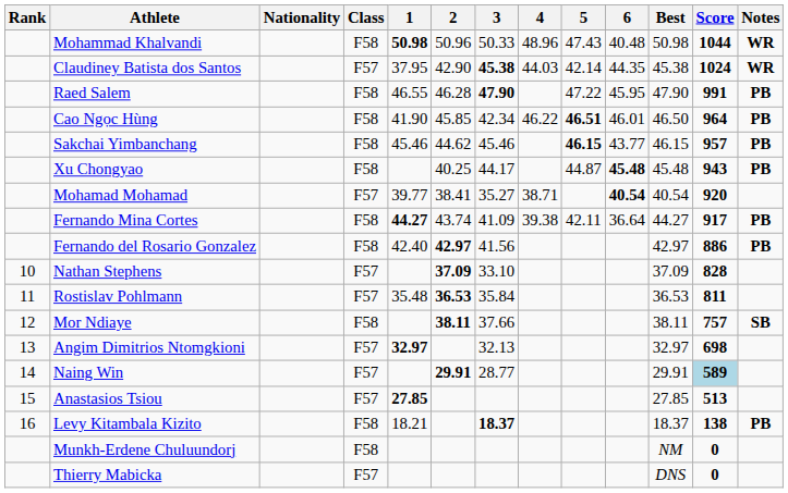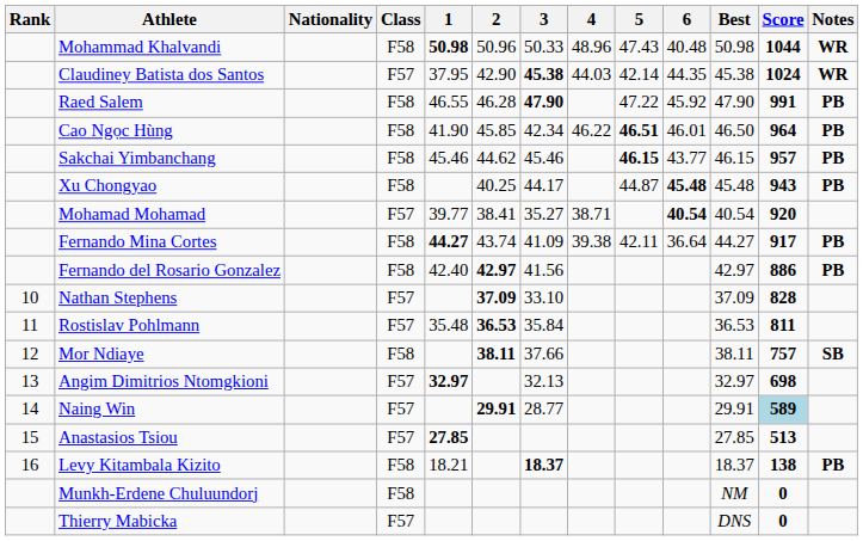 <table class="wikitable sortable" style="text-align:center">
 <tr>
 <th>Rank</th>
 <th>Athlete</th>
 <th>Nationality</th>
 <th>Class</th>
 <th width="25">1</th>
 <th width="25">2</th>
 <th width="25">3</th>
 <th width="25">4</th>
 <th width="25">5</th>
 <th width="25">6</th>
 <th>Best</th>
 <th><a href='#'>Score</a></th>
 <th>Notes</th>
 </tr>
 <tr>
 <td></td>
 <td style="text-align:left;"><a href='#'>Mohammad Khalvandi</a></td>
 <td style="text-align:left;"></td>
 <td>F58</td>
 <td><strong>50.98</strong></td>
 <td>50.96</td>
 <td>50.33</td>
 <td>48.96</td>
 <td>47.43</td>
 <td>40.48</td>
 <td>50.98</td>
 <td><strong>1044</strong></td>
 <td><strong>WR</strong></td>
 </tr>
 <tr>
 <td></td>
 <td style="text-align:left;"><a href='#'>Claudiney Batista dos Santos</a></td>
 <td style="text-align:left;"></td>
 <td>F57</td>
 <td>37.95</td>
 <td>42.90</td>
 <td><strong>45.38</strong></td>
 <td>44.03</td>
 <td>42.14</td>
 <td>44.35</td>
 <td>45.38</td>
 <td><strong>1024</strong></td>
 <td><strong>WR</strong></td>
 </tr>
 <tr>
 <td></td>
 <td style="text-align:left;"><a href='#'>Raed Salem</a></td>
 <td style="text-align:left;"></td>
 <td>F58</td>
 <td>46.55</td>
 <td>46.28</td>
 <td><strong>47.90</strong></td>
 <td></td>
 <td>47.22</td>
-<td>45.95</td>
+<td>45.92</td>
 <td>47.90</td>
 <td><strong>991</strong></td>
 <td><strong>PB</strong></td>
 </tr>
 <tr>
 <td></td>
 <td style="text-align:left;"><a href='#'>Cao Ngọc Hùng</a></td>
 <td style="text-align:left;"></td>
 <td>F58</td>
 <td>41.90</td>
 <td>45.85</td>
 <td>42.34</td>
 <td>46.22</td>
 <td><strong>46.51</strong></td>
 <td>46.01</td>
 <td>46.50</td>
 <td><strong>964</strong></td>
 <td><strong>PB</strong></td>
 </tr>
 <tr>
 <td></td>
 <td style="text-align:left;"><a href='#'>Sakchai Yimbanchang</a></td>
 <td style="text-align:left;"></td>
 <td>F58</td>
 <td>45.46</td>
 <td>44.62</td>
 <td>45.46</td>
 <td></td>
 <td><strong>46.15</strong></td>
 <td>43.77</td>
 <td>46.15</td>
 <td><strong>957</strong></td>
 <td><strong>PB</strong></td>
 </tr>
 <tr>
 <td></td>
 <td style="text-align:left;"><a href='#'>Xu Chongyao</a></td>
 <td style="text-align:left;"></td>
 <td>F58</td>
 <td></td>
 <td>40.25</td>
 <td>44.17</td>
 <td></td>
 <td>44.87</td>
 <td><strong>45.48</strong></td>
 <td>45.48</td>
 <td><strong>943</strong></td>
 <td><strong>PB</strong></td>
 </tr>
 <tr>
 <td></td>
 <td style="text-align:left;"><a href='#'>Mohamad Mohamad</a></td>
 <td style="text-align:left;"></td>
 <td>F57</td>
 <td>39.77</td>
 <td>38.41</td>
 <td>35.27</td>
 <td>38.71</td>
 <td></td>
 <td><strong>40.54</strong></td>
 <td>40.54</td>
 <td><strong>920</strong></td>
 <td></td>
 </tr>
 <tr>
 <td></td>
 <td style="text-align:left;"><a href='#'>Fernando Mina Cortes</a></td>
 <td style="text-align:left;"></td>
 <td>F58</td>
 <td><strong>44.27</strong></td>
 <td>43.74</td>
 <td>41.09</td>
 <td>39.38</td>
 <td>42.11</td>
 <td>36.64</td>
 <td>44.27</td>
 <td><strong>917</strong></td>
 <td><strong>PB</strong></td>
 </tr>
 <tr>
 <td></td>
 <td style="text-align:left;"><a href='#'>Fernando del Rosario Gonzalez</a></td>
 <td style="text-align:left;"></td>
 <td>F58</td>
 <td>42.40</td>
 <td><strong>42.97</strong></td>
 <td>41.56</td>
 <td></td>
 <td></td>
 <td></td>
 <td>42.97</td>
 <td><strong>886</strong></td>
 <td><strong>PB</strong></td>
 </tr>
 <tr>
 <td>10</td>
 <td style="text-align:left;"><a href='#'>Nathan Stephens</a></td>
 <td style="text-align:left;"></td>
 <td>F57</td>
 <td></td>
 <td><strong>37.09</strong></td>
 <td>33.10</td>
 <td></td>
 <td></td>
 <td></td>
 <td>37.09</td>
 <td><strong>828</strong></td>
 <td></td>
 </tr>
 <tr>
 <td>11</td>
 <td style="text-align:left;"><a href='#'>Rostislav Pohlmann</a></td>
 <td style="text-align:left;"></td>
 <td>F57</td>
 <td>35.48</td>
 <td><strong>36.53</strong></td>
 <td>35.84</td>
 <td></td>
 <td></td>
 <td></td>
 <td>36.53</td>
 <td><strong>811</strong></td>
 <td></td>
 </tr>
 <tr>
 <td>12</td>
 <td style="text-align:left;"><a href='#'>Mor Ndiaye</a></td>
 <td style="text-align:left;"></td>
 <td>F58</td>
 <td></td>
 <td><strong>38.11</strong></td>
 <td>37.66</td>
 <td></td>
 <td></td>
 <td></td>
 <td>38.11</td>
 <td><strong>757</strong></td>
 <td><strong>SB</strong></td>
 </tr>
 <tr>
 <td>13</td>
 <td style="text-align:left;"><a href='#'>Angim Dimitrios Ntomgkioni</a></td>
 <td style="text-align:left;"></td>
 <td>F57</td>
 <td><strong>32.97</strong></td>
 <td></td>
 <td>32.13</td>
 <td></td>
 <td></td>
 <td></td>
 <td>32.97</td>
 <td><strong>698</strong></td>
 <td></td>
 </tr>
 <tr>
 <td>14</td>
 <td style="text-align:left;"><a href='#'>Naing Win</a></td>
 <td style="text-align:left;"></td>
 <td>F57</td>
 <td></td>
 <td><strong>29.91</strong></td>
 <td>28.77</td>
 <td></td>
 <td></td>
 <td></td>
 <td>29.91</td>
 <td style="background: lightblue;"><strong>589</strong></td>
 <td></td>
 </tr>
 <tr>
 <td>15</td>
 <td style="text-align:left;"><a href='#'>Anastasios Tsiou</a></td>
 <td style="text-align:left;"></td>
 <td>F57</td>
 <td><strong>27.85</strong></td>
 <td></td>
 <td></td>
 <td></td>
 <td></td>
 <td></td>
 <td>27.85</td>
 <td><strong>513</strong></td>
 <td></td>
 </tr>
 <tr>
 <td>16</td>
 <td style="text-align:left;"><a href='#'>Levy Kitambala Kizito</a></td>
 <td style="text-align:left;"></td>
 <td>F58</td>
 <td>18.21</td>
 <td></td>
 <td><strong>18.37</strong></td>
 <td></td>
 <td></td>
 <td></td>
 <td>18.37</td>
 <td><strong>138</strong></td>
 <td><strong>PB</strong></td>
 </tr>
 <tr>
 <td></td>
 <td style="text-align:left;"><a href='#'>Munkh-Erdene Chuluundorj</a></td>
 <td style="text-align:left;"></td>
 <td>F58</td>
 <td></td>
 <td></td>
 <td></td>
 <td></td>
 <td></td>
 <td></td>
 <td><em>NM</em></td>
 <td><strong>0</strong></td>
 <td></td>
 </tr>
 <tr>
 <td></td>
 <td style="text-align:left;"><a href='#'>Thierry Mabicka</a></td>
 <td style="text-align:left;"></td>
 <td>F57</td>
 <td></td>
 <td></td>
 <td></td>
 <td></td>
 <td></td>
 <td></td>
 <td><em>DNS</em></td>
 <td><strong>0</strong></td>
 <td></td>
 </tr>
 </table>
